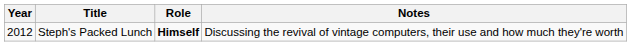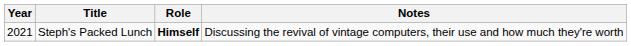 <table class="wikitable">
 <tr>
 <th>Year</th>
 <th>Title</th>
 <th>Role</th>
 <th>Notes</th>
 </tr>
 <tr>
-<td>2012</td>
+<td>2021</td>
 <td>Steph's Packed Lunch</td>
 <td><strong>Himself</strong></td>
 <td>Discussing the revival of vintage computers, their use and how much they're worth</td>
 </tr>
 </table>
